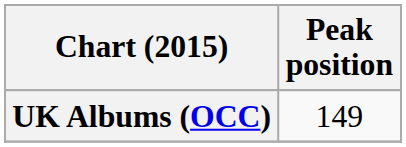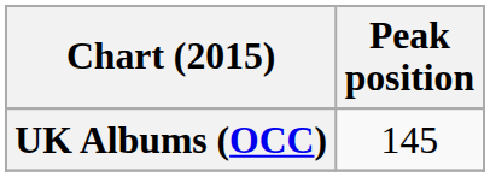 <table class="wikitable sortable plainrowheaders" style="text-align:center">
 <tr>
 <th scope="col">Chart (2015)</th>
 <th scope="col">Peak<br> position</th>
 </tr>
 <tr>
 </tr>
 <tr>
 </tr>
 <tr>
 </tr>
 <tr>
 </tr>
 <tr>
 </tr>
 <tr>
 <th scope="row">UK Albums (<a href='#'>OCC</a>)</th>
-<td>149</td>
+<td>145</td>
 </tr>
 <tr>
 </tr>
 <tr>
 </tr>
 <tr>
 </tr>
 <tr>
 </tr>
 <tr>
 </tr>
 </table>
